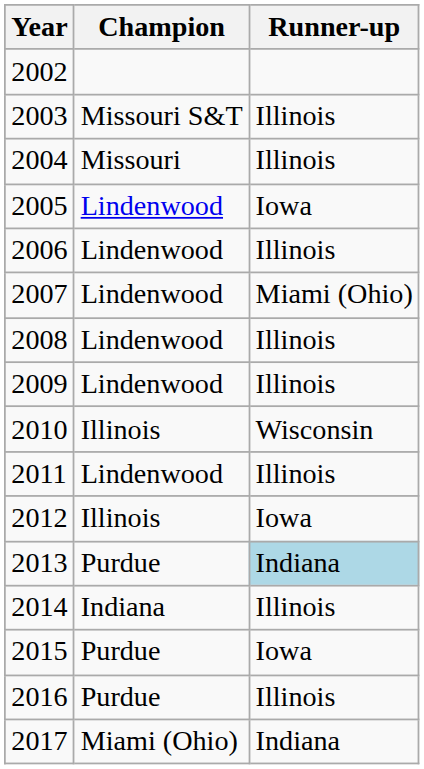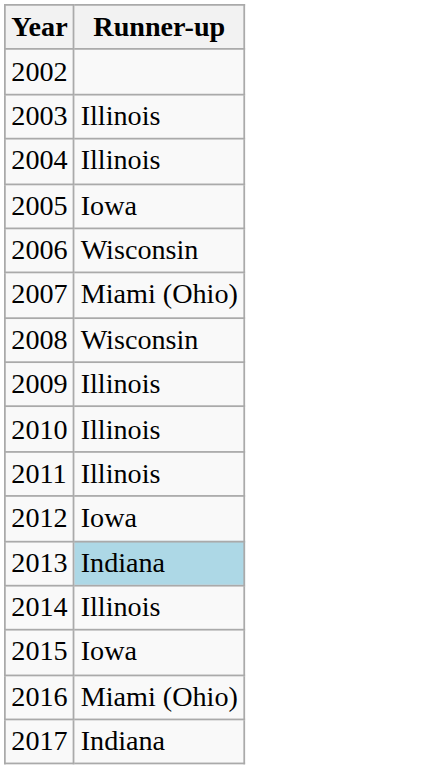 <table class="wikitable">
 <tr>
 <th>Year</th>
-<th>Champion</th>
 <th>Runner-up</th>
 </tr>
 <tr>
 <td>2002</td>
 <td></td>
-<td></td>
 </tr>
 <tr>
 <td>2003</td>
-<td>Missouri S&T</td>
 <td>Illinois</td>
 </tr>
 <tr>
 <td>2004</td>
-<td>Missouri</td>
 <td>Illinois</td>
 </tr>
 <tr>
 <td>2005</td>
-<td><a href='#'>Lindenwood</a></td>
 <td>Iowa</td>
 </tr>
 <tr>
 <td>2006</td>
-<td>Lindenwood</td>
-<td>Illinois</td>
+<td>Wisconsin</td>
 </tr>
 <tr>
 <td>2007</td>
-<td>Lindenwood</td>
 <td>Miami (Ohio)</td>
 </tr>
 <tr>
 <td>2008</td>
-<td>Lindenwood</td>
-<td>Illinois</td>
+<td>Wisconsin</td>
 </tr>
 <tr>
 <td>2009</td>
-<td>Lindenwood</td>
 <td>Illinois</td>
 </tr>
 <tr>
 <td>2010</td>
 <td>Illinois</td>
-<td>Wisconsin</td>
 </tr>
 <tr>
 <td>2011</td>
-<td>Lindenwood</td>
 <td>Illinois</td>
 </tr>
 <tr>
 <td>2012</td>
-<td>Illinois</td>
 <td>Iowa</td>
 </tr>
 <tr>
 <td>2013</td>
-<td>Purdue</td>
 <td style="background: lightblue;">Indiana</td>
 </tr>
 <tr>
 <td>2014</td>
-<td>Indiana</td>
 <td>Illinois</td>
 </tr>
 <tr>
 <td>2015</td>
-<td>Purdue</td>
 <td>Iowa</td>
 </tr>
 <tr>
 <td>2016</td>
-<td>Purdue</td>
-<td>Illinois</td>
+<td>Miami (Ohio)</td>
 </tr>
 <tr>
 <td>2017</td>
-<td>Miami (Ohio)</td>
 <td>Indiana</td>
 </tr>
 </table>
